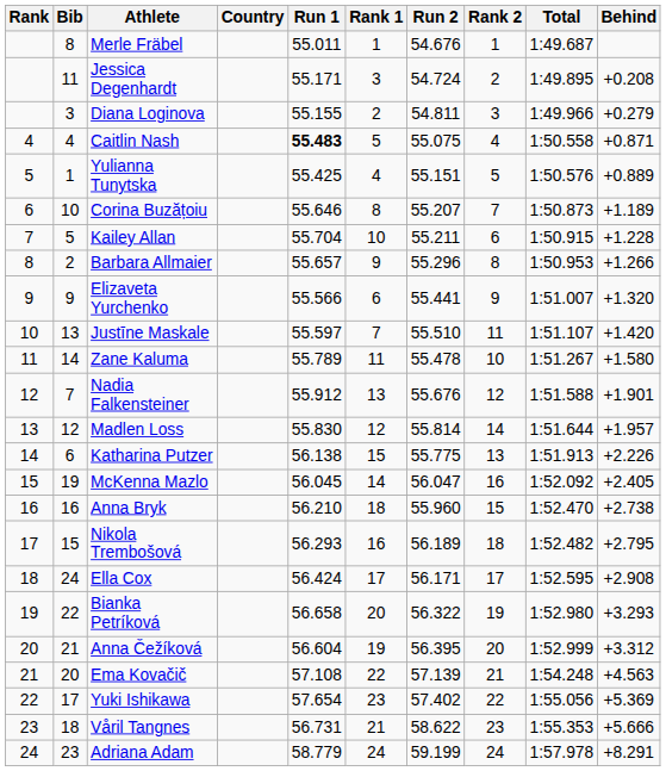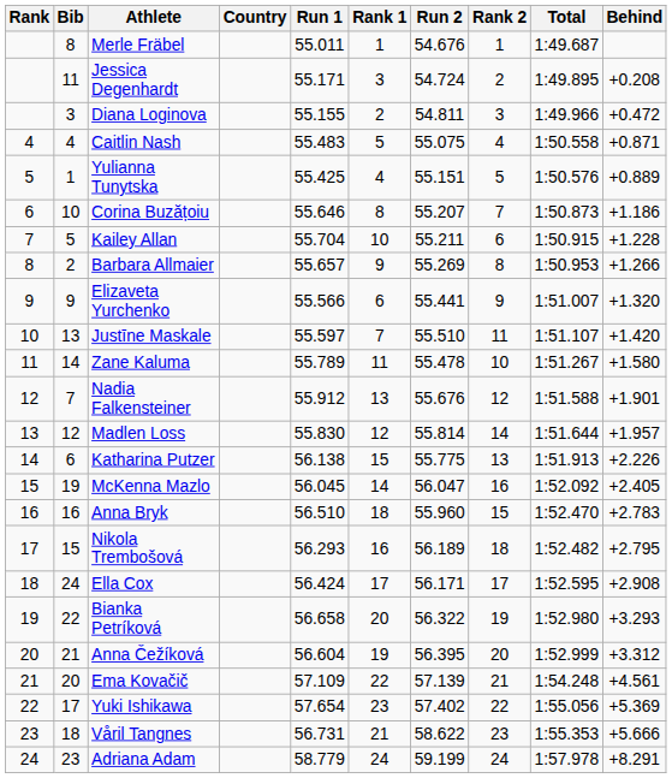 <table class="wikitable sortable" style="text-align:center">
 <tr>
 <th>Rank</th>
 <th>Bib</th>
 <th width=120>Athlete</th>
 <th>Country</th>
 <th>Run 1</th>
 <th>Rank 1</th>
 <th>Run 2</th>
 <th>Rank 2</th>
 <th>Total</th>
 <th>Behind</th>
 </tr>
 <tr>
 <td></td>
 <td>8</td>
 <td align=left><a href='#'>Merle Fräbel</a></td>
 <td align=left></td>
 <td>55.011</td>
 <td>1</td>
 <td>54.676</td>
 <td>1</td>
 <td>1:49.687</td>
 <td></td>
 </tr>
 <tr>
 <td></td>
 <td>11</td>
 <td align=left><a href='#'>Jessica Degenhardt</a></td>
 <td align=left></td>
 <td>55.171</td>
 <td>3</td>
 <td>54.724</td>
 <td>2</td>
 <td>1:49.895</td>
 <td>+0.208</td>
 </tr>
 <tr>
 <td></td>
 <td>3</td>
 <td align=left><a href='#'>Diana Loginova</a></td>
 <td align=left></td>
 <td>55.155</td>
 <td>2</td>
 <td>54.811</td>
 <td>3</td>
 <td>1:49.966</td>
-<td>+0.279</td>
+<td>+0.472</td>
 </tr>
 <tr>
 <td>4</td>
 <td>4</td>
 <td align=left><a href='#'>Caitlin Nash</a></td>
 <td align=left></td>
-<td><strong>55.483</strong></td>
+<td>55.483</td>
 <td>5</td>
 <td>55.075</td>
 <td>4</td>
 <td>1:50.558</td>
 <td>+0.871</td>
 </tr>
 <tr>
 <td>5</td>
 <td>1</td>
 <td align=left><a href='#'>Yulianna Tunytska</a></td>
 <td align=left></td>
 <td>55.425</td>
 <td>4</td>
 <td>55.151</td>
 <td>5</td>
 <td>1:50.576</td>
 <td>+0.889</td>
 </tr>
 <tr>
 <td>6</td>
 <td>10</td>
 <td align=left><a href='#'>Corina Buzățoiu</a></td>
 <td align=left></td>
 <td>55.646</td>
 <td>8</td>
 <td>55.207</td>
 <td>7</td>
 <td>1:50.873</td>
-<td>+1.189</td>
+<td>+1.186</td>
 </tr>
 <tr>
 <td>7</td>
 <td>5</td>
 <td align=left><a href='#'>Kailey Allan</a></td>
 <td align=left></td>
 <td>55.704</td>
 <td>10</td>
 <td>55.211</td>
 <td>6</td>
 <td>1:50.915</td>
 <td>+1.228</td>
 </tr>
 <tr>
 <td>8</td>
 <td>2</td>
 <td align=left><a href='#'>Barbara Allmaier</a></td>
 <td align=left></td>
 <td>55.657</td>
 <td>9</td>
-<td>55.296</td>
+<td>55.269</td>
 <td>8</td>
 <td>1:50.953</td>
 <td>+1.266</td>
 </tr>
 <tr>
 <td>9</td>
 <td>9</td>
 <td align=left><a href='#'>Elizaveta Yurchenko</a></td>
 <td align=left></td>
 <td>55.566</td>
 <td>6</td>
 <td>55.441</td>
 <td>9</td>
 <td>1:51.007</td>
 <td>+1.320</td>
 </tr>
 <tr>
 <td>10</td>
 <td>13</td>
 <td align=left><a href='#'>Justīne Maskale</a></td>
 <td align=left></td>
 <td>55.597</td>
 <td>7</td>
 <td>55.510</td>
 <td>11</td>
 <td>1:51.107</td>
 <td>+1.420</td>
 </tr>
 <tr>
 <td>11</td>
 <td>14</td>
 <td align=left><a href='#'>Zane Kaluma</a></td>
 <td align=left></td>
 <td>55.789</td>
 <td>11</td>
 <td>55.478</td>
 <td>10</td>
 <td>1:51.267</td>
 <td>+1.580</td>
 </tr>
 <tr>
 <td>12</td>
 <td>7</td>
 <td align=left><a href='#'>Nadia Falkensteiner</a></td>
 <td align=left></td>
 <td>55.912</td>
 <td>13</td>
 <td>55.676</td>
 <td>12</td>
 <td>1:51.588</td>
 <td>+1.901</td>
 </tr>
 <tr>
 <td>13</td>
 <td>12</td>
 <td align=left><a href='#'>Madlen Loss</a></td>
 <td align=left></td>
 <td>55.830</td>
 <td>12</td>
 <td>55.814</td>
 <td>14</td>
 <td>1:51.644</td>
 <td>+1.957</td>
 </tr>
 <tr>
 <td>14</td>
 <td>6</td>
 <td align=left><a href='#'>Katharina Putzer</a></td>
 <td align=left></td>
 <td>56.138</td>
 <td>15</td>
 <td>55.775</td>
 <td>13</td>
 <td>1:51.913</td>
 <td>+2.226</td>
 </tr>
 <tr>
 <td>15</td>
 <td>19</td>
 <td align=left><a href='#'>McKenna Mazlo</a></td>
 <td align=left></td>
 <td>56.045</td>
 <td>14</td>
 <td>56.047</td>
 <td>16</td>
 <td>1:52.092</td>
 <td>+2.405</td>
 </tr>
 <tr>
 <td>16</td>
 <td>16</td>
 <td align=left><a href='#'>Anna Bryk</a></td>
 <td align=left></td>
-<td>56.210</td>
+<td>56.510</td>
 <td>18</td>
 <td>55.960</td>
 <td>15</td>
 <td>1:52.470</td>
-<td>+2.738</td>
+<td>+2.783</td>
 </tr>
 <tr>
 <td>17</td>
 <td>15</td>
 <td align=left><a href='#'>Nikola Trembošová</a></td>
 <td align=left></td>
 <td>56.293</td>
 <td>16</td>
 <td>56.189</td>
 <td>18</td>
 <td>1:52.482</td>
 <td>+2.795</td>
 </tr>
 <tr>
 <td>18</td>
 <td>24</td>
 <td align=left><a href='#'>Ella Cox</a></td>
 <td align=left></td>
 <td>56.424</td>
 <td>17</td>
 <td>56.171</td>
 <td>17</td>
 <td>1:52.595</td>
 <td>+2.908</td>
 </tr>
 <tr>
 <td>19</td>
 <td>22</td>
 <td align=left><a href='#'>Bianka Petríková</a></td>
 <td align=left></td>
 <td>56.658</td>
 <td>20</td>
 <td>56.322</td>
 <td>19</td>
 <td>1:52.980</td>
 <td>+3.293</td>
 </tr>
 <tr>
 <td>20</td>
 <td>21</td>
 <td align=left><a href='#'>Anna Čežíková</a></td>
 <td align=left></td>
 <td>56.604</td>
 <td>19</td>
 <td>56.395</td>
 <td>20</td>
 <td>1:52.999</td>
 <td>+3.312</td>
 </tr>
 <tr>
 <td>21</td>
 <td>20</td>
 <td align=left><a href='#'>Ema Kovačič</a></td>
 <td align=left></td>
-<td>57.108</td>
+<td>57.109</td>
 <td>22</td>
 <td>57.139</td>
 <td>21</td>
 <td>1:54.248</td>
-<td>+4.563</td>
+<td>+4.561</td>
 </tr>
 <tr>
 <td>22</td>
 <td>17</td>
 <td align=left><a href='#'>Yuki Ishikawa</a></td>
 <td align=left></td>
 <td>57.654</td>
 <td>23</td>
 <td>57.402</td>
 <td>22</td>
 <td>1:55.056</td>
 <td>+5.369</td>
 </tr>
 <tr>
 <td>23</td>
 <td>18</td>
 <td align=left><a href='#'>Våril Tangnes</a></td>
 <td align=left></td>
 <td>56.731</td>
 <td>21</td>
 <td>58.622</td>
 <td>23</td>
 <td>1:55.353</td>
 <td>+5.666</td>
 </tr>
 <tr>
 <td>24</td>
 <td>23</td>
 <td align=left><a href='#'>Adriana Adam</a></td>
 <td align=left></td>
 <td>58.779</td>
 <td>24</td>
 <td>59.199</td>
 <td>24</td>
 <td>1:57.978</td>
 <td>+8.291</td>
 </tr>
 </table>
